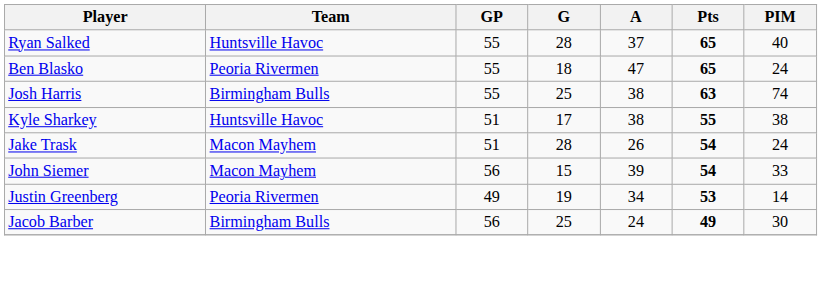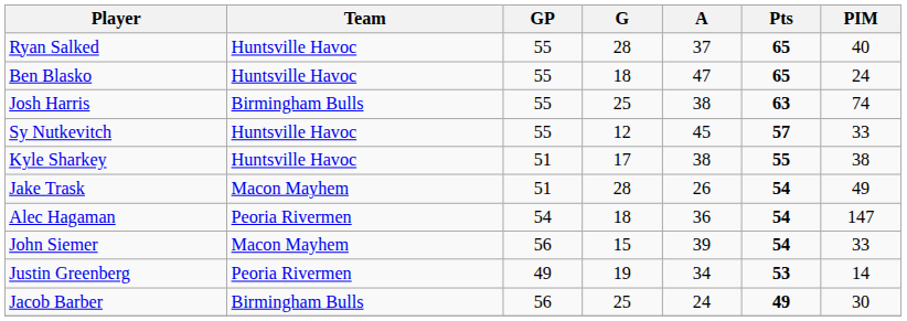 <table class="wikitable sortable" style="text-align:center">
 <tr>
 <th style="width:12em">Player</th>
 <th style="width:15em">Team</th>
 <th style="width:4em">GP</th>
 <th style="width:4em">G</th>
 <th style="width:4em">A</th>
 <th style="width:4em">Pts</th>
 <th style="width:4em">PIM</th>
 </tr>
 <tr>
 <td align=left><a href='#'>Ryan Salked</a></td>
 <td align=left><a href='#'>Huntsville Havoc</a></td>
 <td>55</td>
 <td>28</td>
 <td>37</td>
 <td><strong>65</strong></td>
 <td>40</td>
 </tr>
 <tr>
 <td align=left><a href='#'>Ben Blasko</a></td>
-<td align=left><a href='#'>Peoria Rivermen</a></td>
+<td align=left><a href='#'>Huntsville Havoc</a></td>
 <td>55</td>
 <td>18</td>
 <td>47</td>
 <td><strong>65</strong></td>
 <td>24</td>
 </tr>
 <tr>
 <td align=left><a href='#'>Josh Harris</a></td>
 <td align=left><a href='#'>Birmingham Bulls</a></td>
 <td>55</td>
 <td>25</td>
 <td>38</td>
 <td><strong>63</strong></td>
 <td>74</td>
+</tr>
+<tr>
+<td align=left><a href='#'>Sy Nutkevitch</a></td>
+<td align=left><a href='#'>Huntsville Havoc</a></td>
+<td>55</td>
+<td>12</td>
+<td>45</td>
+<td><strong>57</strong></td>
+<td>33</td>
 </tr>
 <tr>
 <td align=left><a href='#'>Kyle Sharkey</a></td>
 <td align=left><a href='#'>Huntsville Havoc</a></td>
 <td>51</td>
 <td>17</td>
 <td>38</td>
 <td><strong>55</strong></td>
 <td>38</td>
 </tr>
 <tr>
 <td align=left><a href='#'>Jake Trask</a></td>
 <td align=left><a href='#'>Macon Mayhem</a></td>
 <td>51</td>
 <td>28</td>
 <td>26</td>
 <td><strong>54</strong></td>
-<td>24</td>
+<td>49</td>
+</tr>
+<tr>
+<td align=left><a href='#'>Alec Hagaman</a></td>
+<td align=left><a href='#'>Peoria Rivermen</a></td>
+<td>54</td>
+<td>18</td>
+<td>36</td>
+<td><strong>54</strong></td>
+<td>147</td>
 </tr>
 <tr>
 <td align=left><a href='#'>John Siemer</a></td>
 <td align=left><a href='#'>Macon Mayhem</a></td>
 <td>56</td>
 <td>15</td>
 <td>39</td>
 <td><strong>54</strong></td>
 <td>33</td>
 </tr>
 <tr>
 <td align=left><a href='#'>Justin Greenberg</a></td>
 <td align=left><a href='#'>Peoria Rivermen</a></td>
 <td>49</td>
 <td>19</td>
 <td>34</td>
 <td><strong>53</strong></td>
 <td>14</td>
 </tr>
 <tr>
 <td align=left><a href='#'>Jacob Barber</a></td>
 <td align=left><a href='#'>Birmingham Bulls</a></td>
 <td>56</td>
 <td>25</td>
 <td>24</td>
 <td><strong>49</strong></td>
 <td>30</td>
 </tr>
 <tr>
 </tr>
 </table>
